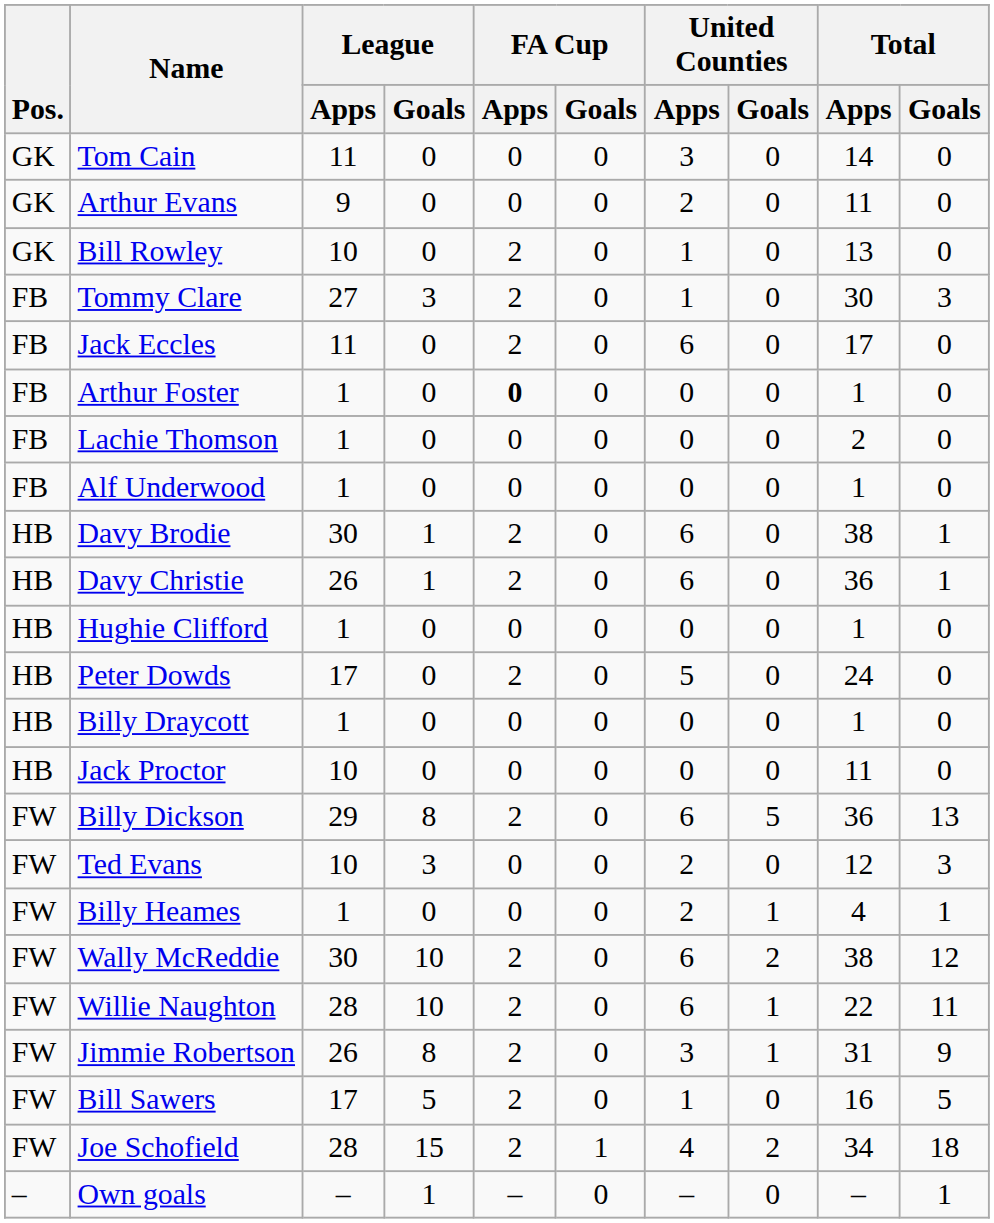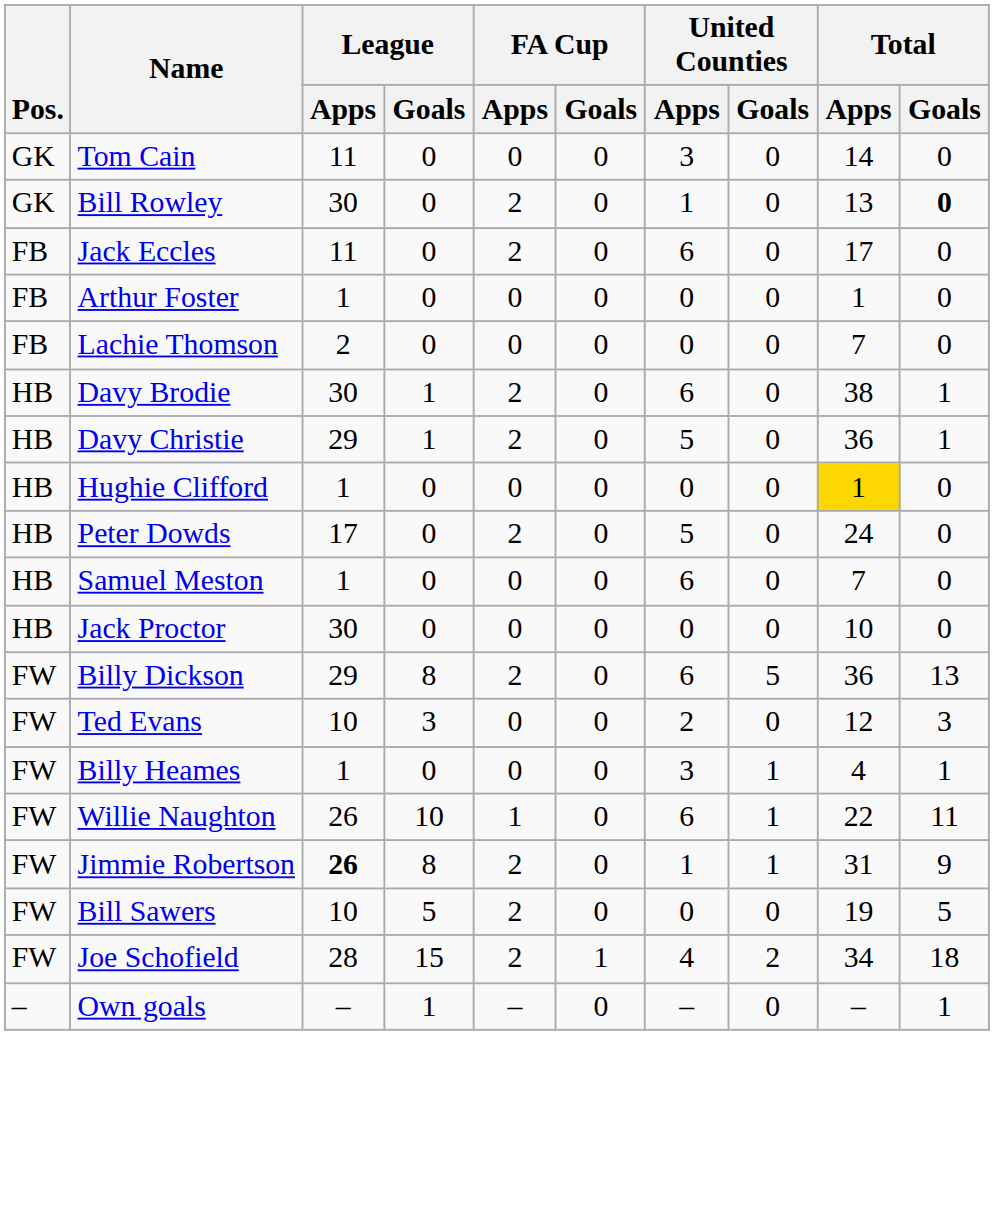 <table class="wikitable" style="text-align:center">
 <tr>
 <th rowspan="2" valign="bottom">Pos.</th>
 <th rowspan="2">Name</th>
 <th colspan="2" width="85">League</th>
 <th colspan="2" width="85">FA Cup</th>
 <th colspan="2" width="85">United Counties</th>
 <th colspan="2" width="85">Total</th>
 </tr>
 <tr>
 <th>Apps</th>
 <th>Goals</th>
 <th>Apps</th>
 <th>Goals</th>
 <th>Apps</th>
 <th>Goals</th>
 <th>Apps</th>
 <th>Goals</th>
 </tr>
 <tr>
 <td align="left">GK</td>
 <td align="left"> <a href='#'>Tom Cain</a></td>
 <td>11</td>
 <td>0</td>
 <td>0</td>
 <td>0</td>
 <td>3</td>
 <td>0</td>
 <td>14</td>
 <td>0</td>
 </tr>
 <tr>
 <td align="left">GK</td>
-<td align="left"> <a href='#'>Arthur Evans</a></td>
-<td>9</td>
-<td>0</td>
-<td>0</td>
-<td>0</td>
-<td>2</td>
-<td>0</td>
-<td>11</td>
-<td>0</td>
-</tr>
-<tr>
-<td align="left">GK</td>
 <td align="left"> <a href='#'>Bill Rowley</a></td>
-<td>10</td>
+<td>30</td>
 <td>0</td>
 <td>2</td>
 <td>0</td>
 <td>1</td>
 <td>0</td>
 <td>13</td>
-<td>0</td>
-</tr>
-<tr>
-<td align="left">FB</td>
-<td align="left"> <a href='#'>Tommy Clare</a></td>
-<td>27</td>
-<td>3</td>
-<td>2</td>
-<td>0</td>
-<td>1</td>
-<td>0</td>
-<td>30</td>
-<td>3</td>
+<td><strong>0</strong></td>
 </tr>
 <tr>
 <td align="left">FB</td>
 <td align="left"> <a href='#'>Jack Eccles</a></td>
 <td>11</td>
 <td>0</td>
 <td>2</td>
 <td>0</td>
 <td>6</td>
 <td>0</td>
 <td>17</td>
 <td>0</td>
 </tr>
 <tr>
 <td align="left">FB</td>
 <td align="left"> <a href='#'>Arthur Foster</a></td>
 <td>1</td>
 <td>0</td>
-<td><strong>0</strong></td>
+<td>0</td>
 <td>0</td>
 <td>0</td>
 <td>0</td>
 <td>1</td>
 <td>0</td>
 </tr>
 <tr>
 <td align="left">FB</td>
 <td align="left"> <a href='#'>Lachie Thomson</a></td>
-<td>1</td>
+<td>2</td>
 <td>0</td>
 <td>0</td>
 <td>0</td>
 <td>0</td>
 <td>0</td>
-<td>2</td>
-<td>0</td>
-</tr>
-<tr>
-<td align="left">FB</td>
-<td align="left"> <a href='#'>Alf Underwood</a></td>
-<td>1</td>
-<td>0</td>
-<td>0</td>
-<td>0</td>
-<td>0</td>
-<td>0</td>
-<td>1</td>
+<td>7</td>
 <td>0</td>
 </tr>
 <tr>
 <td align="left">HB</td>
 <td align="left"> <a href='#'>Davy Brodie</a></td>
 <td>30</td>
 <td>1</td>
 <td>2</td>
 <td>0</td>
 <td>6</td>
 <td>0</td>
 <td>38</td>
 <td>1</td>
 </tr>
 <tr>
 <td align="left">HB</td>
 <td align="left"> <a href='#'>Davy Christie</a></td>
-<td>26</td>
+<td>29</td>
 <td>1</td>
 <td>2</td>
 <td>0</td>
-<td>6</td>
+<td>5</td>
 <td>0</td>
 <td>36</td>
 <td>1</td>
 </tr>
 <tr>
 <td align="left">HB</td>
 <td align="left"> <a href='#'>Hughie Clifford</a></td>
 <td>1</td>
 <td>0</td>
 <td>0</td>
 <td>0</td>
 <td>0</td>
 <td>0</td>
-<td>1</td>
+<td style="background: gold;">1</td>
 <td>0</td>
 </tr>
 <tr>
 <td align="left">HB</td>
 <td align="left"> <a href='#'>Peter Dowds</a></td>
 <td>17</td>
 <td>0</td>
 <td>2</td>
 <td>0</td>
 <td>5</td>
 <td>0</td>
 <td>24</td>
 <td>0</td>
 </tr>
 <tr>
 <td align="left">HB</td>
-<td align="left"> <a href='#'>Billy Draycott</a></td>
+<td align="left"> <a href='#'>Samuel Meston</a></td>
 <td>1</td>
+<td>0</td>
+<td>0</td>
+<td>0</td>
+<td>6</td>
+<td>0</td>
+<td>7</td>
+<td>0</td>
+</tr>
+<tr>
+<td align="left">HB</td>
+<td align="left"> <a href='#'>Jack Proctor</a></td>
+<td>30</td>
 <td>0</td>
 <td>0</td>
 <td>0</td>
 <td>0</td>
 <td>0</td>
-<td>1</td>
-<td>0</td>
-</tr>
-<tr>
-<td align="left">HB</td>
-<td align="left"> <a href='#'>Jack Proctor</a></td>
 <td>10</td>
-<td>0</td>
-<td>0</td>
-<td>0</td>
-<td>0</td>
-<td>0</td>
-<td>11</td>
 <td>0</td>
 </tr>
 <tr>
 <td align="left">FW</td>
 <td align="left"> <a href='#'>Billy Dickson</a></td>
 <td>29</td>
 <td>8</td>
 <td>2</td>
 <td>0</td>
 <td>6</td>
 <td>5</td>
 <td>36</td>
 <td>13</td>
 </tr>
 <tr>
 <td align="left">FW</td>
 <td align="left"> <a href='#'>Ted Evans</a></td>
 <td>10</td>
 <td>3</td>
 <td>0</td>
 <td>0</td>
 <td>2</td>
 <td>0</td>
 <td>12</td>
 <td>3</td>
 </tr>
 <tr>
 <td align="left">FW</td>
 <td align="left"> <a href='#'>Billy Heames</a></td>
 <td>1</td>
 <td>0</td>
 <td>0</td>
 <td>0</td>
-<td>2</td>
+<td>3</td>
 <td>1</td>
 <td>4</td>
 <td>1</td>
 </tr>
 <tr>
 <td align="left">FW</td>
-<td align="left"> <a href='#'>Wally McReddie</a></td>
-<td>30</td>
+<td align="left"> <a href='#'>Willie Naughton</a></td>
+<td>26</td>
 <td>10</td>
-<td>2</td>
-<td>0</td>
-<td>6</td>
-<td>2</td>
-<td>38</td>
-<td>12</td>
-</tr>
-<tr>
-<td align="left">FW</td>
-<td align="left"> <a href='#'>Willie Naughton</a></td>
-<td>28</td>
-<td>10</td>
-<td>2</td>
+<td>1</td>
 <td>0</td>
 <td>6</td>
 <td>1</td>
 <td>22</td>
 <td>11</td>
 </tr>
 <tr>
 <td align="left">FW</td>
 <td align="left"> <a href='#'>Jimmie Robertson</a></td>
-<td>26</td>
+<td><strong>26</strong></td>
 <td>8</td>
 <td>2</td>
 <td>0</td>
-<td>3</td>
+<td>1</td>
 <td>1</td>
 <td>31</td>
 <td>9</td>
 </tr>
 <tr>
 <td align="left">FW</td>
 <td align="left"> <a href='#'>Bill Sawers</a></td>
-<td>17</td>
+<td>10</td>
 <td>5</td>
 <td>2</td>
 <td>0</td>
-<td>1</td>
 <td>0</td>
-<td>16</td>
+<td>0</td>
+<td>19</td>
 <td>5</td>
 </tr>
 <tr>
 <td align="left">FW</td>
 <td align="left"> <a href='#'>Joe Schofield</a></td>
 <td>28</td>
 <td>15</td>
 <td>2</td>
 <td>1</td>
 <td>4</td>
 <td>2</td>
 <td>34</td>
 <td>18</td>
 </tr>
 <tr>
 <td align="left">–</td>
 <td align="left"><a href='#'>Own goals</a></td>
 <td>–</td>
 <td>1</td>
 <td>–</td>
 <td>0</td>
 <td>–</td>
 <td>0</td>
 <td>–</td>
 <td>1</td>
 </tr>
 </table>
